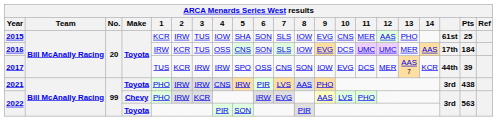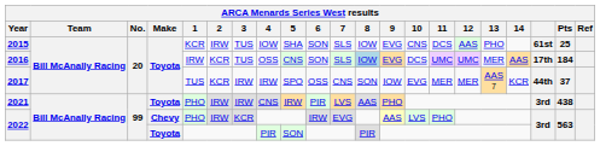 <table class="wikitable" style="text-align:center; font-size:75%">
 <tr>
 <th colspan=21><a href='#'>ARCA Menards Series West</a> results</th>
 </tr>
 <tr>
 <th>Year</th>
 <th>Team</th>
 <th>No.</th>
 <th>Make</th>
 <th>1</th>
 <th>2</th>
 <th>3</th>
 <th>4</th>
 <th>5</th>
 <th>6</th>
 <th>7</th>
 <th>8</th>
 <th>9</th>
 <th>10</th>
 <th>11</th>
 <th>12</th>
 <th>13</th>
 <th>14</th>
 <th></th>
 <th>Pts</th>
 <th>Ref</th>
 </tr>
 <tr>
 <th><a href='#'>2015</a></th>
 <th rowspan=3><a href='#'>Bill McAnally Racing</a></th>
 <th rowspan=3>20</th>
 <th rowspan=3><a href='#'>Toyota</a></th>
 <td><a href='#'>KCR</a></td>
 <td><a href='#'>IRW</a></td>
 <td><a href='#'>TUS</a></td>
 <td><a href='#'>IOW</a></td>
 <td><a href='#'>SHA</a></td>
 <td><a href='#'>SON</a></td>
 <td><a href='#'>SLS</a></td>
 <td><a href='#'>IOW</a></td>
 <td><a href='#'>EVG</a></td>
 <td><a href='#'>CNS</a></td>
-<td><a href='#'>MER</a></td>
+<td><a href='#'>DCS</a></td>
 <td style="background:#DFFFDF;"><a href='#'>AAS</a><br></td>
 <td><a href='#'>PHO</a></td>
 <td></td>
 <th>61st</th>
 <th>25</th>
 <th></th>
 </tr>
 <tr>
 <th><a href='#'>2016</a></th>
 <td><a href='#'>IRW</a></td>
 <td><a href='#'>KCR</a></td>
 <td><a href='#'>TUS</a></td>
 <td><a href='#'>OSS</a></td>
 <td style="background:#DFFFDF;"><a href='#'>CNS</a><br></td>
 <td><a href='#'>SON</a></td>
 <td style="background:#DFFFDF;"><a href='#'>SLS</a><br></td>
-<td><a href='#'>IOW</a></td>
+<td style="background: lightblue;"><a href='#'>IOW</a></td>
 <td style="background:#FFDF9F;"><a href='#'>EVG</a><br></td>
 <td><a href='#'>DCS</a></td>
 <td style="background:#EFCFFF;"><a href='#'>UMC</a><br></td>
 <td style="background:#EFCFFF;"><a href='#'>UMC</a><br></td>
 <td><a href='#'>MER</a></td>
 <td style="background:#FFDF9F;"><a href='#'>AAS</a><br></td>
 <th>17th</th>
 <th>184</th>
 <th></th>
 </tr>
 <tr>
 <th><a href='#'>2017</a></th>
 <td><a href='#'>TUS</a></td>
 <td><a href='#'>KCR</a></td>
 <td><a href='#'>IRW</a></td>
 <td><a href='#'>IRW</a></td>
 <td><a href='#'>SPO</a></td>
 <td><a href='#'>OSS</a></td>
 <td><a href='#'>CNS</a></td>
 <td><a href='#'>SON</a></td>
 <td><a href='#'>IOW</a></td>
 <td><a href='#'>EVG</a></td>
-<td><a href='#'>DCS</a></td>
+<td><a href='#'>MER</a></td>
 <td><a href='#'>MER</a></td>
 <td style="background:#FFDF9F;"><a href='#'>AAS</a><br><small>7</small></td>
 <td><a href='#'>KCR</a></td>
 <th>44th</th>
-<th>39</th>
+<th>37</th>
 <th></th>
 </tr>
 <tr>
 <th><a href='#'>2021</a></th>
 <th rowspan=3><a href='#'>Bill McAnally Racing</a></th>
 <th rowspan=3>99</th>
 <th><a href='#'>Toyota</a></th>
 <td style="background:#DFFFDF;"><a href='#'>PHO</a><br></td>
 <td style="background:#DFDFDF;"><a href='#'>IRW</a><br></td>
 <td style="background:#DFDFDF;"><a href='#'>IRW</a><br></td>
 <td style="background:#DFDFDF;"><a href='#'>CNS</a><br></td>
 <td style="background:#FFDF9F;"><a href='#'>IRW</a><br></td>
 <td style="background:#DFFFDF;"><a href='#'>PIR</a><br></td>
 <td style="background:#FFDF9F;"><a href='#'>LVS</a><br></td>
 <td style="background:#DFDFDF;"><a href='#'>AAS</a><br></td>
 <td style="background:#FFDF9F;"><a href='#'>PHO</a><br></td>
 <td colspan=5></td>
 <th>3rd</th>
 <th>438</th>
 <th></th>
 </tr>
 <tr>
 <th rowspan=2><a href='#'>2022</a></th>
 <th><a href='#'>Chevy</a></th>
 <td style="background:#DFFFDF;"><a href='#'>PHO</a><br></td>
 <td style="background:#DFDFDF;"><a href='#'>IRW</a><br></td>
 <td style="background:#DFDFDF;"><a href='#'>KCR</a><br></td>
 <td colspan=2></td>
 <td style="background:#DFDFDF;"><a href='#'>IRW</a><br></td>
 <td style="background:#DFDFDF;"><a href='#'>EVG</a><br></td>
 <td></td>
 <td style="background:#FFFFBF;"><a href='#'>AAS</a><br></td>
 <td style="background:#DFFFDF;"><a href='#'>LVS</a><br></td>
 <td style="background:#DFFFDF;"><a href='#'>PHO</a><br></td>
 <td colspan=3></td>
 <th rowspan=2>3rd</th>
 <th rowspan=2>563</th>
 <th rowspan=2></th>
 </tr>
 <tr>
 <th><a href='#'>Toyota</a></th>
 <td colspan=3></td>
 <td style="background:#DFFFDF;"><a href='#'>PIR</a><br></td>
 <td style="background:#DFFFDF;"><a href='#'>SON</a><br></td>
 <td colspan=2></td>
 <td style="background:#DFDFDF;"><a href='#'>PIR</a><br></td>
 <td colspan=6></td>
 </tr>
 </table>
